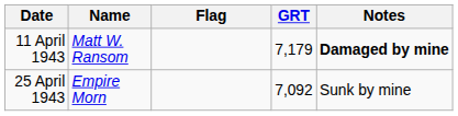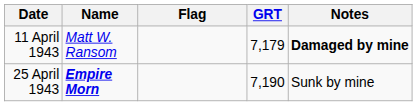 <table class="wikitable sortable">
 <tr>
 <th width="60px">Date</th>
 <th width="80px">Name</th>
 <th width="120px">Flag</th>
 <th width="20px"><a href='#'>GRT</a></th>
 <th>Notes</th>
 </tr>
 <tr>
 <td align="right">11 April 1943</td>
 <td align="left"><a href='#'><em>Matt W. Ransom</em></a></td>
 <td align="left"></td>
 <td align="right">7,179</td>
 <td align="left"><strong>Damaged by mine</strong></td>
 </tr>
 <tr>
 <td align="right">25 April 1943</td>
-<td align="left"><a href='#'><em>Empire Morn</em></a></td>
+<td align="left"><strong><a href='#'><em>Empire Morn</em></a></strong></td>
 <td align="left"></td>
-<td align="right">7,092</td>
+<td align="right">7,190</td>
 <td align="left">Sunk by mine</td>
 </tr>
 </table>
